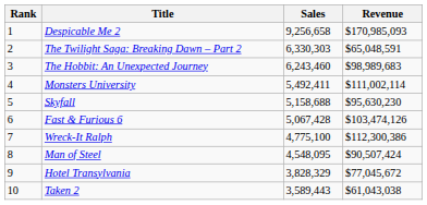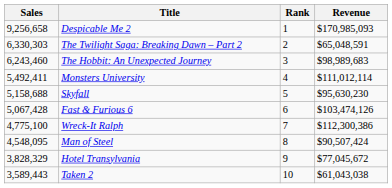 <table class="wikitable sortable" width="600">
 <tr>
+<th>Sales</th>
+<th>Title</th>
 <th>Rank</th>
-<th>Title</th>
-<th>Sales</th>
 <th>Revenue</th>
 </tr>
 <tr>
+<td>9,256,658</td>
+<td><em><a href='#'>Despicable Me 2</a></em></td>
 <td>1</td>
-<td><em><a href='#'>Despicable Me 2</a></em></td>
-<td>9,256,658</td>
 <td>$170,985,093</td>
 </tr>
 <tr>
+<td>6,330,303</td>
+<td><em><a href='#'>The Twilight Saga: Breaking Dawn – Part 2</a></em></td>
 <td>2</td>
-<td><em><a href='#'>The Twilight Saga: Breaking Dawn – Part 2</a></em></td>
-<td>6,330,303</td>
 <td>$65,048,591</td>
 </tr>
 <tr>
+<td>6,243,460</td>
+<td><em><a href='#'>The Hobbit: An Unexpected Journey</a></em></td>
 <td>3</td>
-<td><em><a href='#'>The Hobbit: An Unexpected Journey</a></em></td>
-<td>6,243,460</td>
 <td>$98,989,683</td>
 </tr>
 <tr>
+<td>5,492,411</td>
+<td><em><a href='#'>Monsters University</a></em></td>
 <td>4</td>
-<td><em><a href='#'>Monsters University</a></em></td>
-<td>5,492,411</td>
-<td>$111,002,114</td>
+<td>$111,012,114</td>
 </tr>
 <tr>
+<td>5,158,688</td>
+<td><em><a href='#'>Skyfall</a></em></td>
 <td>5</td>
-<td><em><a href='#'>Skyfall</a></em></td>
-<td>5,158,688</td>
 <td>$95,630,230</td>
 </tr>
 <tr>
+<td>5,067,428</td>
+<td><em><a href='#'>Fast & Furious 6</a></em></td>
 <td>6</td>
-<td><em><a href='#'>Fast & Furious 6</a></em></td>
-<td>5,067,428</td>
 <td>$103,474,126</td>
 </tr>
 <tr>
+<td>4,775,100</td>
+<td><em><a href='#'>Wreck-It Ralph</a></em></td>
 <td>7</td>
-<td><em><a href='#'>Wreck-It Ralph</a></em></td>
-<td>4,775,100</td>
 <td>$112,300,386</td>
 </tr>
 <tr>
+<td>4,548,095</td>
+<td><em><a href='#'>Man of Steel</a></em></td>
 <td>8</td>
-<td><em><a href='#'>Man of Steel</a></em></td>
-<td>4,548,095</td>
 <td>$90,507,424</td>
 </tr>
 <tr>
+<td>3,828,329</td>
+<td><em><a href='#'>Hotel Transylvania</a></em></td>
 <td>9</td>
-<td><em><a href='#'>Hotel Transylvania</a></em></td>
-<td>3,828,329</td>
 <td>$77,045,672</td>
 </tr>
 <tr>
+<td>3,589,443</td>
+<td><em><a href='#'>Taken 2</a></em></td>
 <td>10</td>
-<td><em><a href='#'>Taken 2</a></em></td>
-<td>3,589,443</td>
 <td>$61,043,038</td>
 </tr>
 </table>
